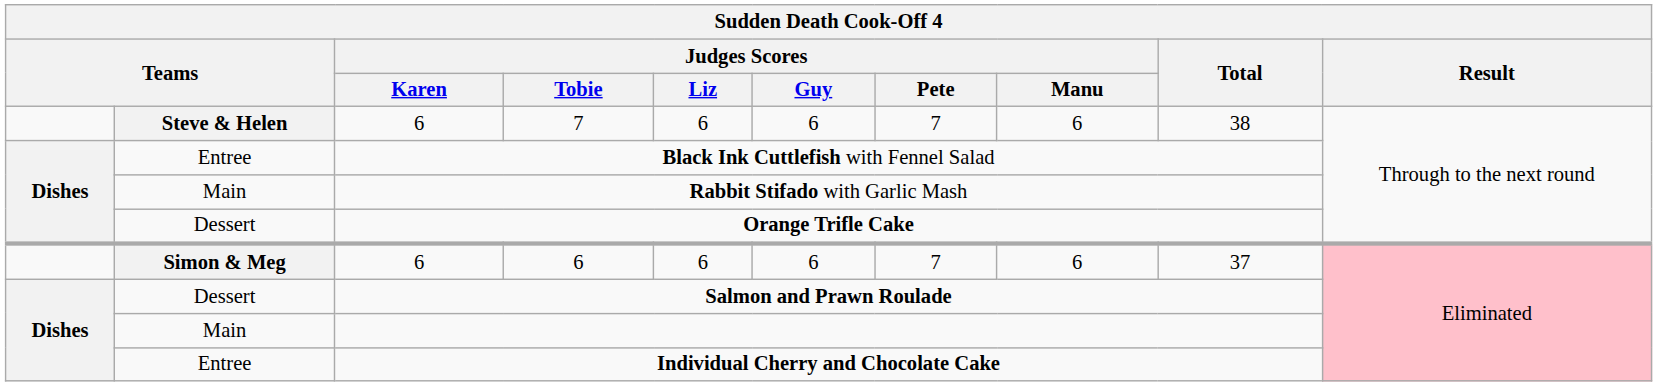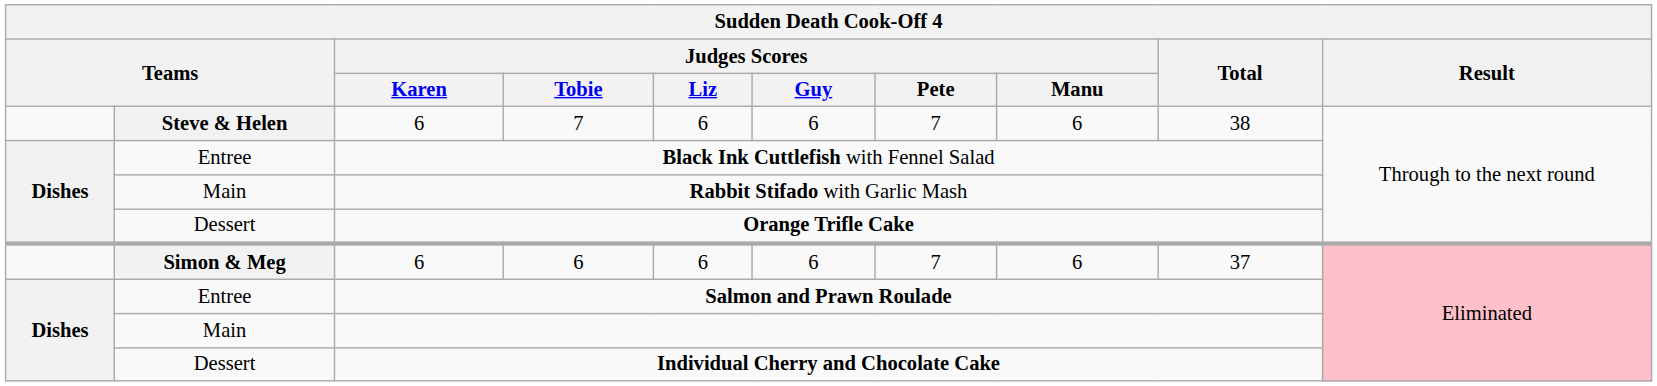 <table class="wikitable plainrowheaders" style="text-align:center; font-size:90%; width:80em; margin:auto;">
 <tr>
 <th colspan="10" >Sudden Death Cook-Off 4</th>
 </tr>
 <tr>
 <th rowspan=2 style="width:20%;" colspan=2>Teams</th>
 <th colspan=6 style="width:50%;">Judges Scores</th>
 <th rowspan=2 style="width:10%;">Total<br></th>
 <th rowspan=2 style="width:20%;">Result</th>
 </tr>
 <tr>
 <th><a href='#'>Karen</a></th>
 <th><a href='#'>Tobie</a></th>
 <th><a href='#'>Liz</a></th>
 <th><a href='#'>Guy</a></th>
 <th>Pete</th>
 <th>Manu</th>
 </tr>
 <tr>
 <td></td>
 <th>Steve & Helen</th>
 <td>6</td>
 <td>7</td>
 <td>6</td>
 <td>6</td>
 <td>7</td>
 <td>6</td>
 <td>38</td>
 <td rowspan="4">Through to the next round</td>
 </tr>
 <tr>
 <th rowspan=3>Dishes</th>
 <td>Entree</td>
 <td colspan="7"><strong>Black Ink Cuttlefish</strong> with Fennel Salad</td>
 </tr>
 <tr>
 <td>Main</td>
 <td colspan="7"><strong>Rabbit Stifado</strong> with Garlic Mash</td>
 </tr>
 <tr>
 <td>Dessert</td>
 <td colspan="7"><strong>Orange Trifle Cake</strong></td>
 </tr>
 <tr style="border-top:3px solid #aaa;">
 <td></td>
 <th>Simon & Meg</th>
 <td>6</td>
 <td>6</td>
 <td>6</td>
 <td>6</td>
 <td>7</td>
 <td>6</td>
 <td>37</td>
 <td rowspan="4" bgcolor=pink>Eliminated</td>
 </tr>
 <tr>
 <th rowspan=3>Dishes</th>
-<td>Dessert</td>
+<td>Entree</td>
 <td colspan="7"><strong>Salmon and Prawn Roulade</strong></td>
 </tr>
 <tr>
 <td>Main</td>
 <td colspan="7"></td>
 </tr>
 <tr>
-<td>Entree</td>
+<td>Dessert</td>
 <td colspan="7"><strong>Individual Cherry and Chocolate Cake</strong></td>
 </tr>
 </table>
